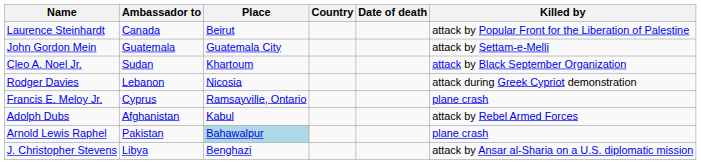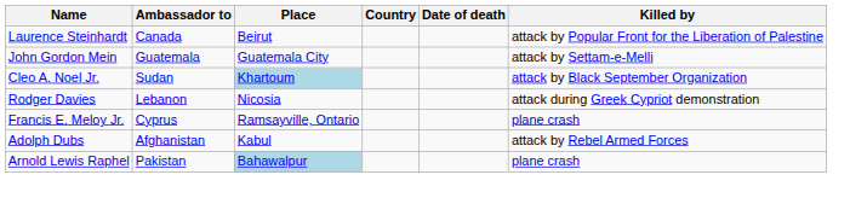 <table class="wikitable sortable">
 <tr>
 <th>Name</th>
 <th>Ambassador to</th>
 <th>Place</th>
 <th>Country</th>
 <th>Date of death</th>
 <th>Killed by</th>
 </tr>
 <tr>
 <td><a href='#'>Laurence Steinhardt</a></td>
 <td><a href='#'>Canada</a></td>
 <td><a href='#'>Beirut</a></td>
 <td></td>
 <td></td>
 <td>attack by <a href='#'>Popular Front for the Liberation of Palestine</a></td>
 </tr>
 <tr>
 <td><a href='#'>John Gordon Mein</a></td>
 <td><a href='#'>Guatemala</a></td>
 <td><a href='#'>Guatemala City</a></td>
 <td></td>
 <td></td>
 <td>attack by <a href='#'>Settam-e-Melli</a></td>
 </tr>
 <tr>
 <td><a href='#'>Cleo A. Noel Jr.</a></td>
 <td><a href='#'>Sudan</a></td>
-<td><a href='#'>Khartoum</a></td>
+<td style="background: lightblue;"><a href='#'>Khartoum</a></td>
 <td></td>
 <td></td>
 <td><a href='#'>attack</a> by <a href='#'>Black September Organization</a></td>
 </tr>
 <tr>
 <td><a href='#'>Rodger Davies</a></td>
 <td><a href='#'>Lebanon</a></td>
 <td><a href='#'>Nicosia</a></td>
 <td></td>
 <td></td>
 <td>attack during <a href='#'>Greek Cypriot</a> demonstration</td>
 </tr>
 <tr>
 <td><a href='#'>Francis E. Meloy Jr.</a></td>
 <td><a href='#'>Cyprus</a></td>
 <td><a href='#'>Ramsayville, Ontario</a></td>
 <td></td>
 <td></td>
 <td><a href='#'>plane crash</a></td>
 </tr>
 <tr>
 <td><a href='#'>Adolph Dubs</a></td>
 <td><a href='#'>Afghanistan</a></td>
 <td><a href='#'>Kabul</a></td>
 <td></td>
 <td></td>
 <td>attack by <a href='#'>Rebel Armed Forces</a></td>
 </tr>
 <tr>
 <td><a href='#'>Arnold Lewis Raphel</a></td>
 <td><a href='#'>Pakistan</a></td>
 <td style="background: lightblue;"><a href='#'>Bahawalpur</a></td>
 <td></td>
 <td></td>
 <td><a href='#'>plane crash</a></td>
 </tr>
-<tr>
-<td><a href='#'>J. Christopher Stevens</a></td>
-<td><a href='#'>Libya</a></td>
-<td><a href='#'>Benghazi</a></td>
-<td></td>
-<td></td>
-<td>attack by <a href='#'>Ansar al-Sharia on a U.S. diplomatic mission</a></td>
-</tr>
 </table>
